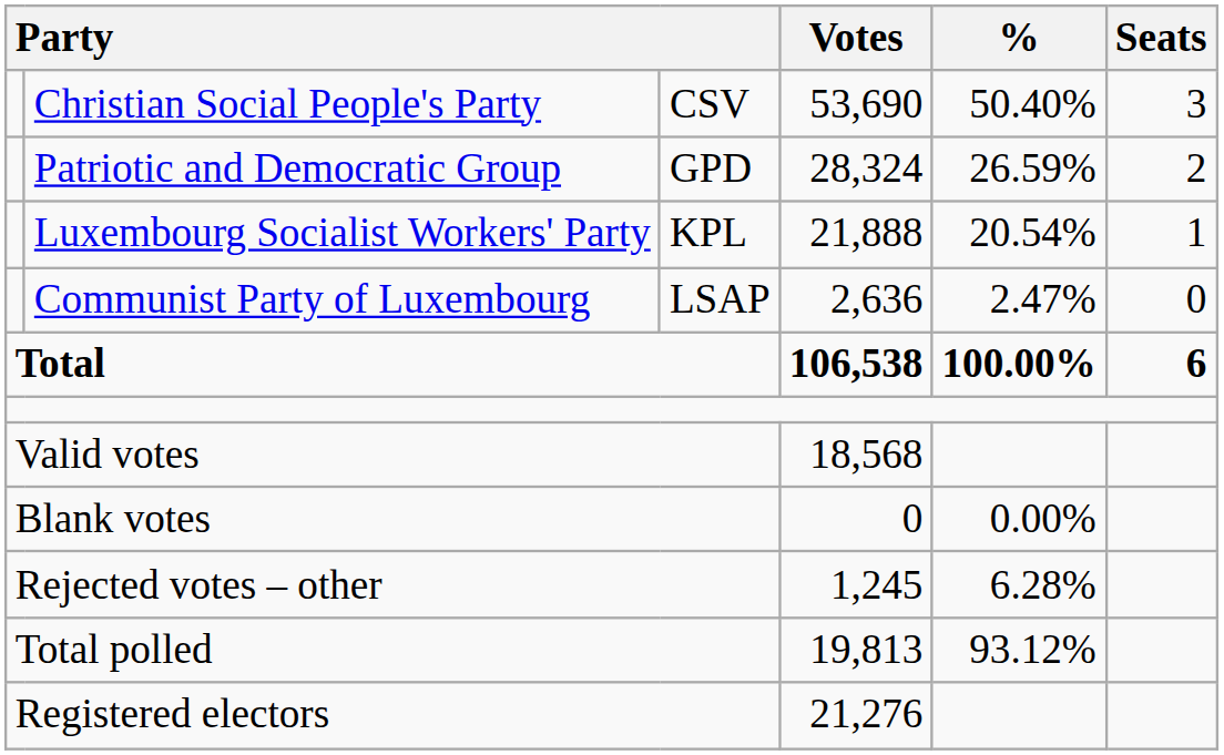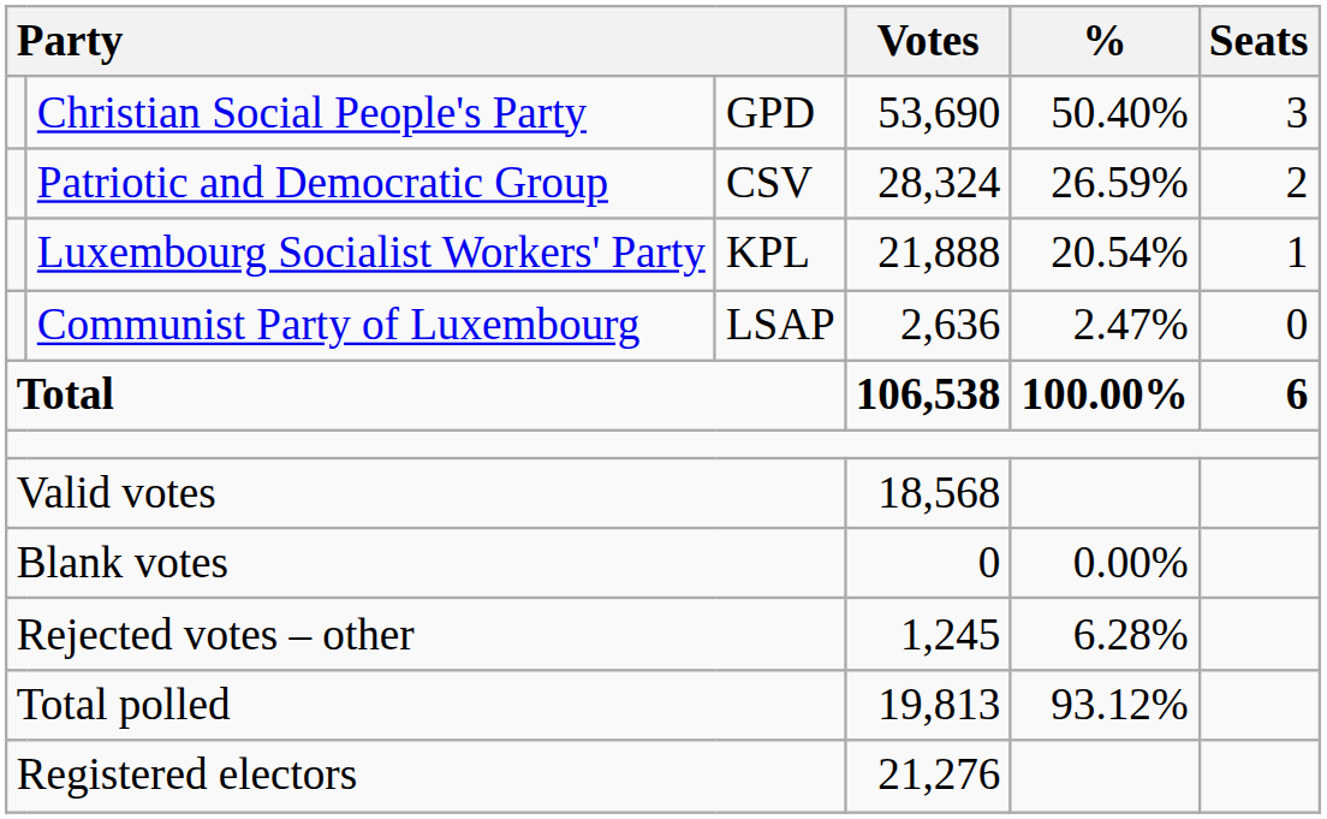 <table class="wikitable" border="1" style="text-align:right;">
 <tr>
 <th style="text-align:left;" valign=bottom colspan=3>Party</th>
 <th align=center valign=bottom width="50">Votes</th>
 <th align=center valign=bottom width="50">%</th>
 <th align=center>Seats</th>
 </tr>
 <tr>
 <td></td>
 <td align=left><a href='#'>Christian Social People's Party</a></td>
-<td align=left>CSV</td>
+<td align=left>GPD</td>
 <td>53,690</td>
 <td>50.40%</td>
 <td>3</td>
 </tr>
 <tr>
 <td></td>
 <td align=left><a href='#'>Patriotic and Democratic Group</a></td>
-<td align=left>GPD</td>
+<td align=left>CSV</td>
 <td>28,324</td>
 <td>26.59%</td>
 <td>2</td>
 </tr>
 <tr>
 <td></td>
 <td align=left><a href='#'>Luxembourg Socialist Workers' Party</a></td>
 <td align=left>KPL</td>
 <td>21,888</td>
 <td>20.54%</td>
 <td>1</td>
 </tr>
 <tr>
 <td></td>
 <td align=left><a href='#'>Communist Party of Luxembourg</a></td>
 <td align=left>LSAP</td>
 <td>2,636</td>
 <td>2.47%</td>
 <td>0</td>
 </tr>
 <tr style="font-weight:bold">
 <td align=left colspan=3>Total</td>
 <td>106,538</td>
 <td>100.00%</td>
 <td>6</td>
 </tr>
 <tr>
 <td colspan=6 height="2"></td>
 </tr>
 <tr>
 <td align=left colspan=3>Valid votes</td>
 <td>18,568</td>
 <td></td>
 <td></td>
 </tr>
 <tr>
 <td align=left colspan=3>Blank votes</td>
 <td>0</td>
 <td>0.00%</td>
 <td></td>
 </tr>
 <tr>
 <td align=left colspan=3>Rejected votes – other</td>
 <td>1,245</td>
 <td>6.28%</td>
 <td></td>
 </tr>
 <tr>
 <td align=left colspan=3>Total polled</td>
 <td>19,813</td>
 <td>93.12%</td>
 <td></td>
 </tr>
 <tr>
 <td align=left colspan=3>Registered electors</td>
 <td>21,276</td>
 <td></td>
 <td></td>
 </tr>
 </table>
